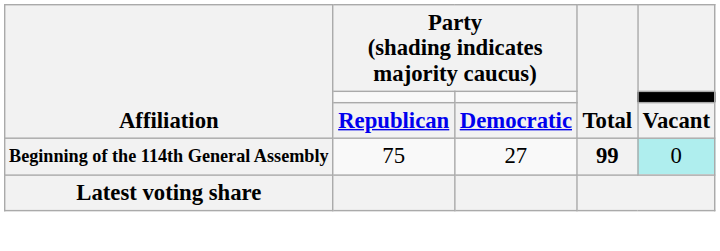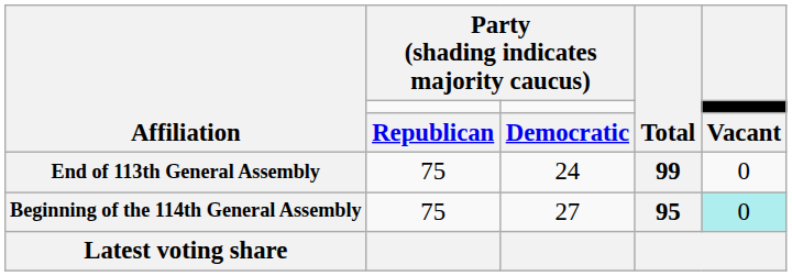 <table class=wikitable style="text-align:center">
 <tr style="vertical-align:bottom;">
 <th rowspan=3>Affiliation</th>
 <th colspan="2">Party <div>(shading indicates<br>majority caucus)</div></th>
 <th rowspan=3>Total</th>
 <th></th>
 </tr>
 <tr>
 <td></td>
 <td></td>
 <td style="background-color:black"></td>
 </tr>
 <tr>
 <th><a href='#'>Republican</a></th>
 <th><a href='#'>Democratic</a></th>
 <th>Vacant</th>
 </tr>
 <tr>
+<th nowrap style="font-size:80%">End of 113th General Assembly</th>
+<td>75</td>
+<td>24</td>
+<th>99</th>
+<td>0</td>
+</tr>
+<tr>
 <th nowrap style="font-size:80%">Beginning of the 114th General Assembly</th>
 <td>75</td>
 <td>27</td>
-<th>99</th>
+<th>95</th>
 <td style="background: paleturquoise;">0</td>
 </tr>
 <tr>
 <th>Latest voting share</th>
 <th></th>
 <th></th>
 <th colspan=2></th>
 </tr>
 </table>
